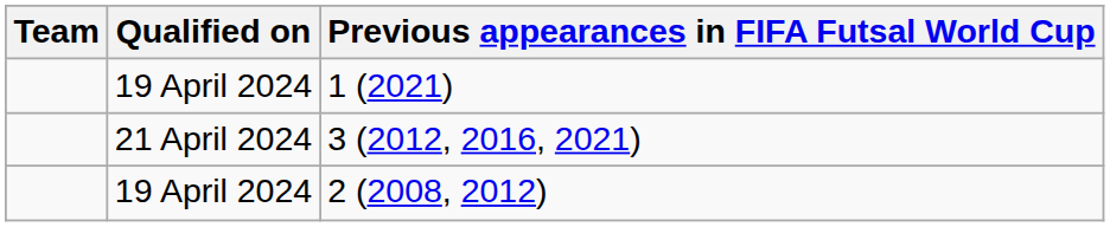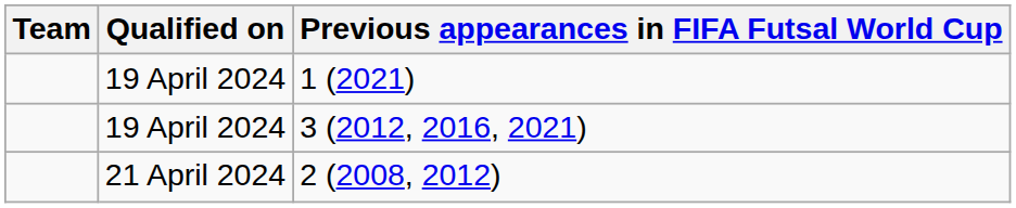 <table class="wikitable sortable">
 <tr>
 <th>Team</th>
 <th>Qualified on</th>
 <th data-sort-type="number">Previous <a href='#'>appearances</a> in <a href='#'>FIFA Futsal World Cup</a></th>
 </tr>
 <tr>
 <td></td>
 <td>19 April 2024</td>
 <td>1 (<a href='#'>2021</a>)</td>
 </tr>
 <tr>
 <td></td>
-<td>21 April 2024</td>
+<td>19 April 2024</td>
 <td>3 (<a href='#'>2012</a>, <a href='#'>2016</a>, <a href='#'>2021</a>)</td>
 </tr>
 <tr>
 <td></td>
-<td>19 April 2024</td>
+<td>21 April 2024</td>
 <td>2 (<a href='#'>2008</a>, <a href='#'>2012</a>)</td>
 </tr>
 </table>
